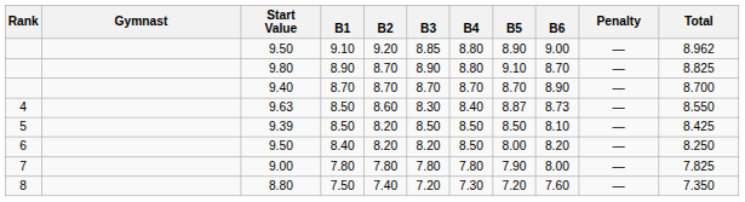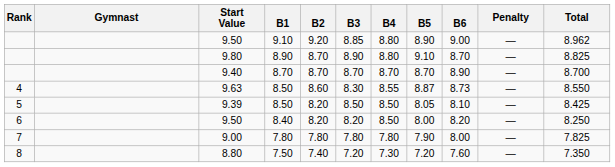 <table class="wikitable" style="text-align:center">
 <tr>
 <th>Rank</th>
 <th width=250>Gymnast</th>
 <th style="width:6em">Start<br>Value</th>
 <th style="vertical-align:bottom; width:3em">B1</th>
 <th style="vertical-align:bottom; width:3em">B2</th>
 <th style="vertical-align:bottom; width:3em">B3</th>
 <th style="vertical-align:bottom; width:3em">B4</th>
 <th style="vertical-align:bottom; width:3em">B5</th>
 <th style="vertical-align:bottom; width:3em">B6</th>
 <th style="width:6em">Penalty</th>
 <th style="width:6em">Total</th>
 </tr>
 <tr>
 <td></td>
 <td align=left></td>
 <td>9.50</td>
 <td>9.10</td>
 <td>9.20</td>
 <td>8.85</td>
 <td>8.80</td>
 <td>8.90</td>
 <td>9.00</td>
 <td>—</td>
 <td>8.962</td>
 </tr>
 <tr>
 <td></td>
 <td align=left></td>
 <td>9.80</td>
 <td>8.90</td>
 <td>8.70</td>
 <td>8.90</td>
 <td>8.80</td>
 <td>9.10</td>
 <td>8.70</td>
 <td>—</td>
 <td>8.825</td>
 </tr>
 <tr>
 <td></td>
 <td align=left></td>
 <td>9.40</td>
 <td>8.70</td>
 <td>8.70</td>
 <td>8.70</td>
 <td>8.70</td>
 <td>8.70</td>
 <td>8.90</td>
 <td>—</td>
 <td>8.700</td>
 </tr>
 <tr>
 <td>4</td>
 <td align=left></td>
 <td>9.63</td>
 <td>8.50</td>
 <td>8.60</td>
 <td>8.30</td>
-<td>8.40</td>
+<td>8.55</td>
 <td>8.87</td>
 <td>8.73</td>
 <td>—</td>
 <td>8.550</td>
 </tr>
 <tr>
 <td>5</td>
 <td align=left></td>
 <td>9.39</td>
 <td>8.50</td>
 <td>8.20</td>
 <td>8.50</td>
 <td>8.50</td>
-<td>8.50</td>
+<td>8.05</td>
 <td>8.10</td>
 <td>—</td>
 <td>8.425</td>
 </tr>
 <tr>
 <td>6</td>
 <td align=left></td>
 <td>9.50</td>
 <td>8.40</td>
 <td>8.20</td>
 <td>8.20</td>
 <td>8.50</td>
 <td>8.00</td>
 <td>8.20</td>
 <td>—</td>
 <td>8.250</td>
 </tr>
 <tr>
 <td>7</td>
 <td align=left></td>
 <td>9.00</td>
 <td>7.80</td>
 <td>7.80</td>
 <td>7.80</td>
 <td>7.80</td>
 <td>7.90</td>
 <td>8.00</td>
 <td>—</td>
 <td>7.825</td>
 </tr>
 <tr>
 <td>8</td>
 <td align=left></td>
 <td>8.80</td>
 <td>7.50</td>
 <td>7.40</td>
 <td>7.20</td>
 <td>7.30</td>
 <td>7.20</td>
 <td>7.60</td>
 <td>—</td>
 <td>7.350</td>
 </tr>
 </table>
